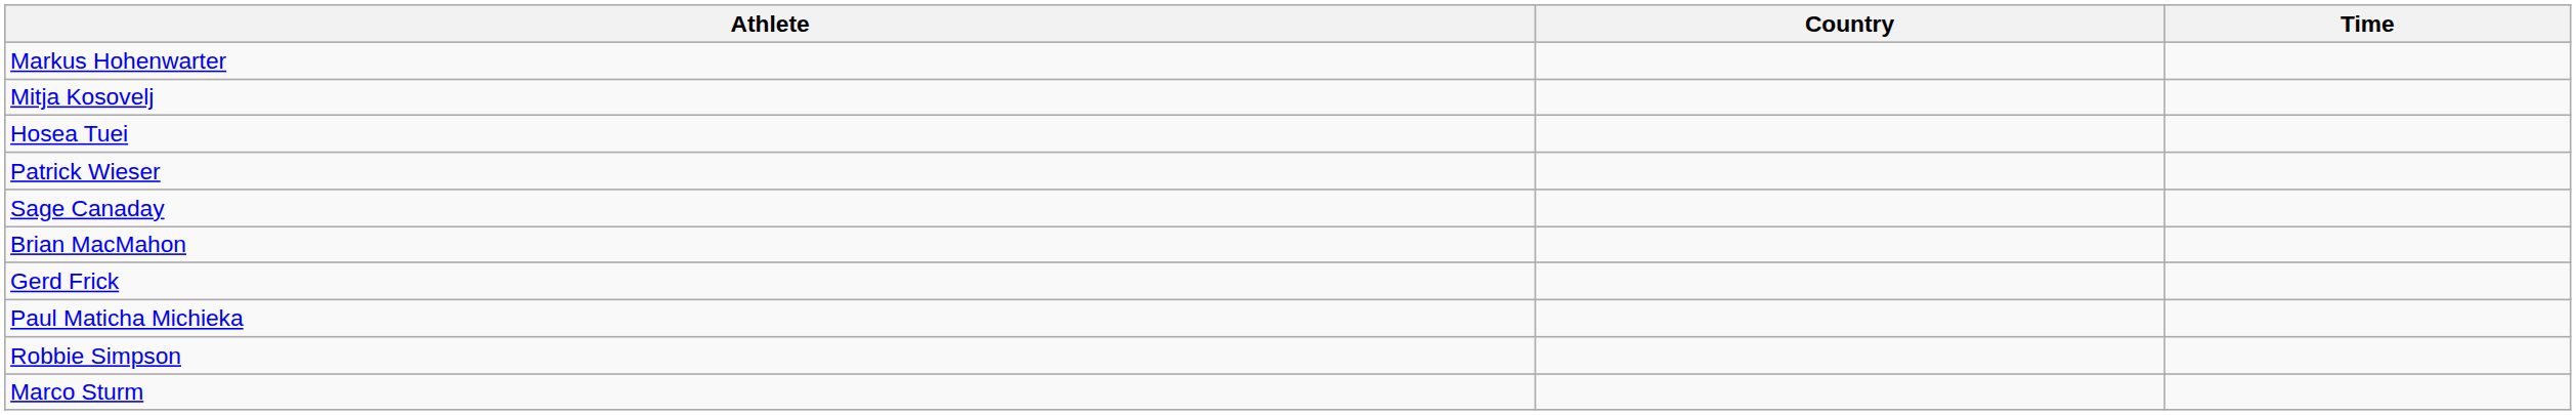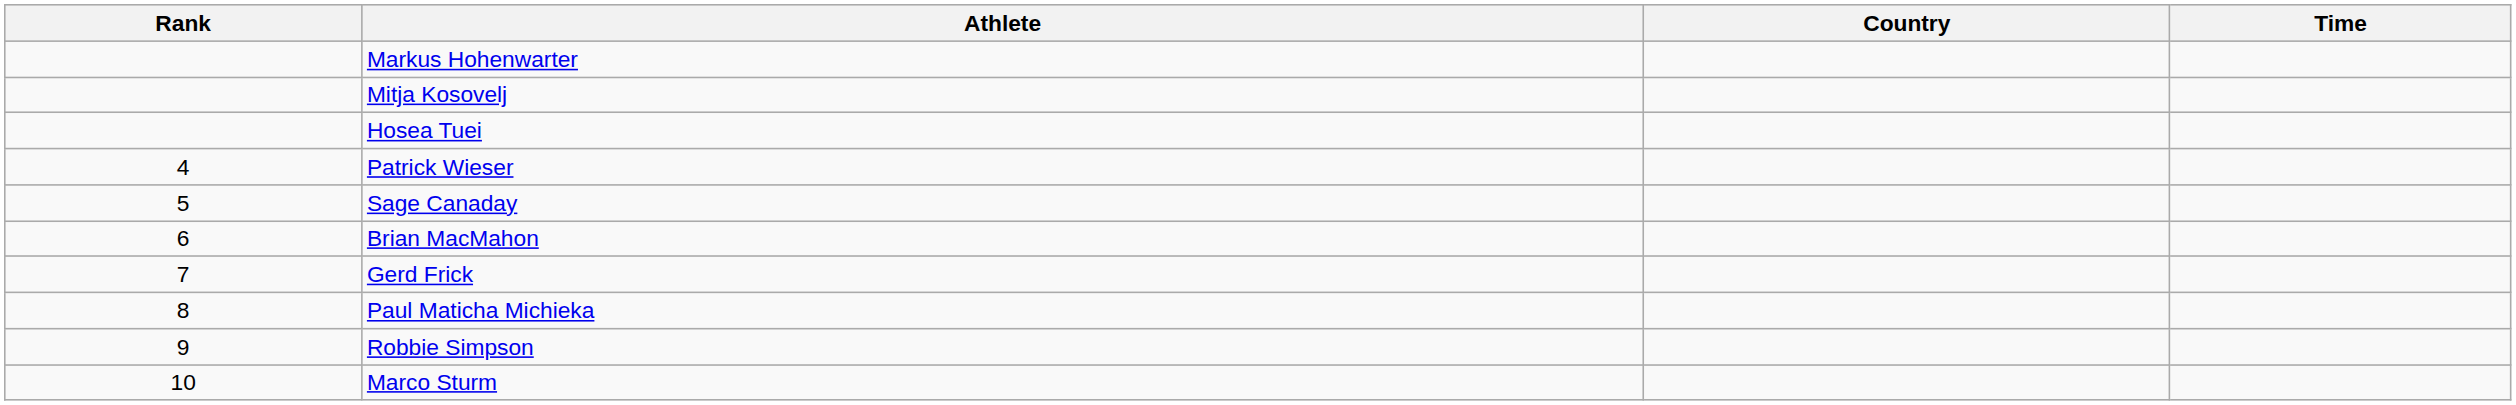 <table class="wikitable" width=80% style="font-size:90%; text-align:left;">
 <tr>
+<th>Rank</th>
 <th>Athlete</th>
 <th>Country</th>
 <th>Time</th>
 </tr>
 <tr>
+<td align="center"></td>
 <td><a href='#'>Markus Hohenwarter</a></td>
 <td></td>
 <td></td>
 </tr>
 <tr>
+<td align="center"></td>
 <td><a href='#'>Mitja Kosovelj</a></td>
 <td></td>
 <td></td>
 </tr>
 <tr>
+<td align="center"></td>
 <td><a href='#'>Hosea Tuei</a></td>
 <td></td>
 <td></td>
 </tr>
 <tr>
+<td align="center">4</td>
 <td><a href='#'>Patrick Wieser</a></td>
 <td></td>
 <td></td>
 </tr>
 <tr>
+<td align="center">5</td>
 <td><a href='#'>Sage Canaday</a></td>
 <td></td>
 <td></td>
 </tr>
 <tr>
+<td align="center">6</td>
 <td><a href='#'>Brian MacMahon</a></td>
 <td></td>
 <td></td>
 </tr>
 <tr>
+<td align="center">7</td>
 <td><a href='#'>Gerd Frick</a></td>
 <td></td>
 <td></td>
 </tr>
 <tr>
+<td align="center">8</td>
 <td><a href='#'>Paul Maticha Michieka</a></td>
 <td></td>
 <td></td>
 </tr>
 <tr>
+<td align="center">9</td>
 <td><a href='#'>Robbie Simpson</a></td>
 <td></td>
 <td></td>
 </tr>
 <tr>
+<td align="center">10</td>
 <td><a href='#'>Marco Sturm</a></td>
 <td></td>
 <td></td>
 </tr>
 </table>
